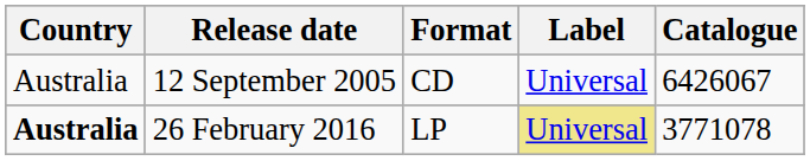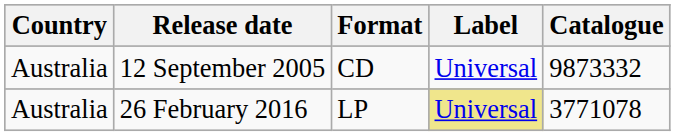 <table class="wikitable">
 <tr>
 <th>Country</th>
 <th>Release date</th>
 <th>Format</th>
 <th>Label</th>
 <th>Catalogue</th>
 </tr>
 <tr>
 <td>Australia</td>
 <td>12 September 2005</td>
 <td>CD</td>
 <td><a href='#'>Universal</a></td>
-<td>6426067</td>
+<td>9873332</td>
 </tr>
 <tr>
-<td><strong>Australia</strong></td>
+<td>Australia</td>
 <td>26 February 2016</td>
 <td>LP</td>
 <td style="background: khaki;"><a href='#'>Universal</a></td>
 <td>3771078</td>
 </tr>
 </table>
